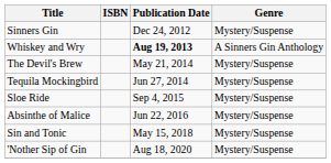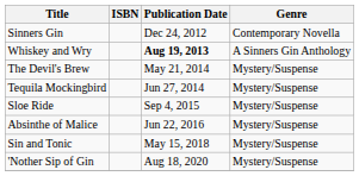 <table class="wikitable">
 <tr>
 <th>Title</th>
 <th>ISBN</th>
 <th>Publication Date</th>
 <th>Genre</th>
 </tr>
 <tr>
 <td>Sinners Gin</td>
 <td></td>
 <td>Dec 24, 2012</td>
-<td>Mystery/Suspense</td>
+<td>Contemporary Novella</td>
 </tr>
 <tr>
 <td>Whiskey and Wry</td>
 <td></td>
 <td><strong>Aug 19, 2013</strong></td>
 <td>A Sinners Gin Anthology</td>
 </tr>
 <tr>
 <td>The Devil's Brew</td>
 <td></td>
 <td>May 21, 2014</td>
 <td>Mystery/Suspense</td>
 </tr>
 <tr>
 <td>Tequila Mockingbird</td>
 <td></td>
 <td>Jun 27, 2014</td>
 <td>Mystery/Suspense</td>
 </tr>
 <tr>
 <td>Sloe Ride</td>
 <td></td>
 <td>Sep 4, 2015</td>
 <td>Mystery/Suspense</td>
 </tr>
 <tr>
 <td>Absinthe of Malice</td>
 <td></td>
 <td>Jun 22, 2016</td>
 <td>Mystery/Suspense</td>
 </tr>
 <tr>
 <td>Sin and Tonic</td>
 <td></td>
 <td>May 15, 2018</td>
 <td>Mystery/Suspense</td>
 </tr>
 <tr }>
 <td>'Nother Sip of Gin</td>
 <td></td>
 <td>Aug 18, 2020</td>
 <td>Mystery/Suspense</td>
 </tr>
 <tr }>
 </tr>
 </table>
